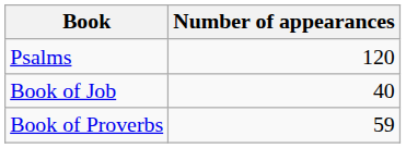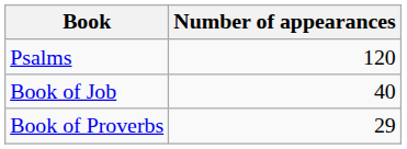 <table class="wikitable">
 <tr>
 <th>Book</th>
 <th>Number of appearances</th>
 </tr>
 <tr>
 <td><a href='#'>Psalms</a></td>
 <td style="text-align:right">120</td>
 </tr>
 <tr>
 <td><a href='#'>Book of Job</a></td>
 <td style="text-align:right">40</td>
 </tr>
 <tr>
 <td><a href='#'>Book of Proverbs</a></td>
-<td style="text-align:right">59</td>
+<td style="text-align:right">29</td>
 </tr>
 </table>
